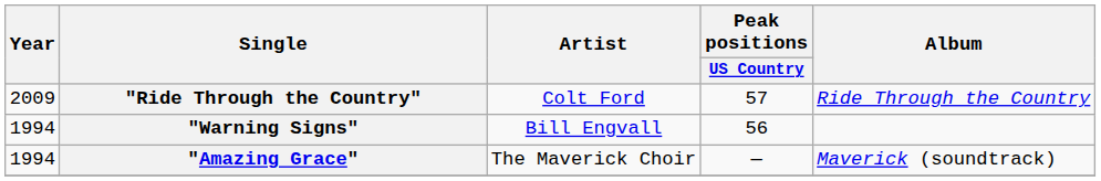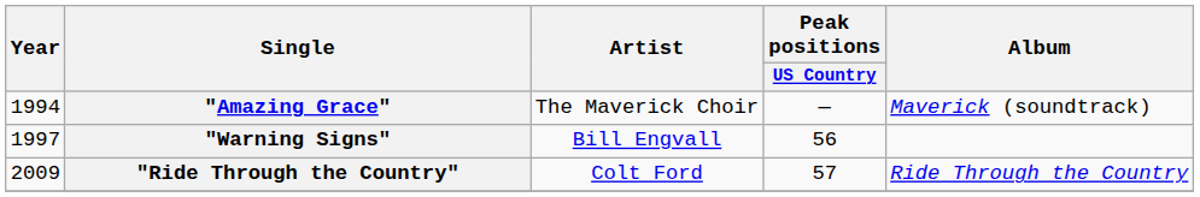 <table class="wikitable plainrowheaders" style="text-align:center;">
 <tr>
 <th rowspan="2">Year</th>
 <th rowspan="2" style="width:22em;">Single</th>
 <th rowspan="2">Artist</th>
 <th colspan="1">Peak positions</th>
 <th rowspan="2">Album</th>
 </tr>
 <tr style="font-size:smaller;">
 <th width="60"><a href='#'>US Country</a></th>
 </tr>
 <tr>
+<td>1994</td>
+<th scope="row">"<a href='#'>Amazing Grace</a>"</th>
+<td>The Maverick Choir</td>
+<td>—</td>
+<td align="left"><em><a href='#'>Maverick</a></em> (soundtrack)</td>
+</tr>
+<tr>
+<td>1997</td>
+<th scope="row">"Warning Signs"</th>
+<td><a href='#'>Bill Engvall</a></td>
+<td>56</td>
+<td></td>
+</tr>
+<tr>
 <td>2009</td>
 <th scope="row">"Ride Through the Country"</th>
 <td><a href='#'>Colt Ford</a></td>
 <td>57</td>
 <td align="left"><em><a href='#'>Ride Through the Country</a></em></td>
 </tr>
 <tr>
-<td>1994</td>
-<th scope="row">"Warning Signs"</th>
-<td><a href='#'>Bill Engvall</a></td>
-<td>56</td>
-<td></td>
-</tr>
-<tr>
-<td>1994</td>
-<th scope="row">"<a href='#'>Amazing Grace</a>"</th>
-<td>The Maverick Choir</td>
-<td>—</td>
-<td align="left"><em><a href='#'>Maverick</a></em> (soundtrack)</td>
-</tr>
-<tr>
 </tr>
 </table>
